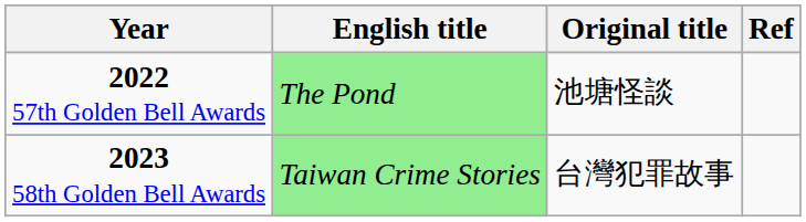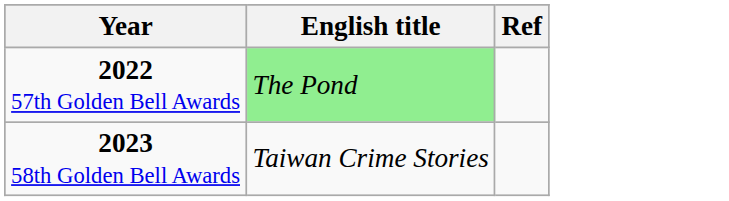 <table class="wikitable sortable">
 <tr style="background:#bebebe;">
 <th>Year</th>
 <th>English title</th>
-<th>Original title</th>
 <th>Ref</th>
 </tr>
 <tr>
 <td style="text-align:center"><strong>2022</strong> <br> <small><a href='#'>57th Golden Bell Awards</a></small></td>
 <td style="background: lightgreen;"><em>The Pond</em></td>
-<td>池塘怪談</td>
 <td></td>
 </tr>
 <tr>
 <td style="text-align:center"><strong>2023</strong> <br> <small><a href='#'>58th Golden Bell Awards</a></small></td>
-<td style="background: lightgreen;"><em>Taiwan Crime Stories</em></td>
-<td>台灣犯罪故事</td>
+<td><em>Taiwan Crime Stories</em></td>
 <td></td>
 </tr>
 </table>
